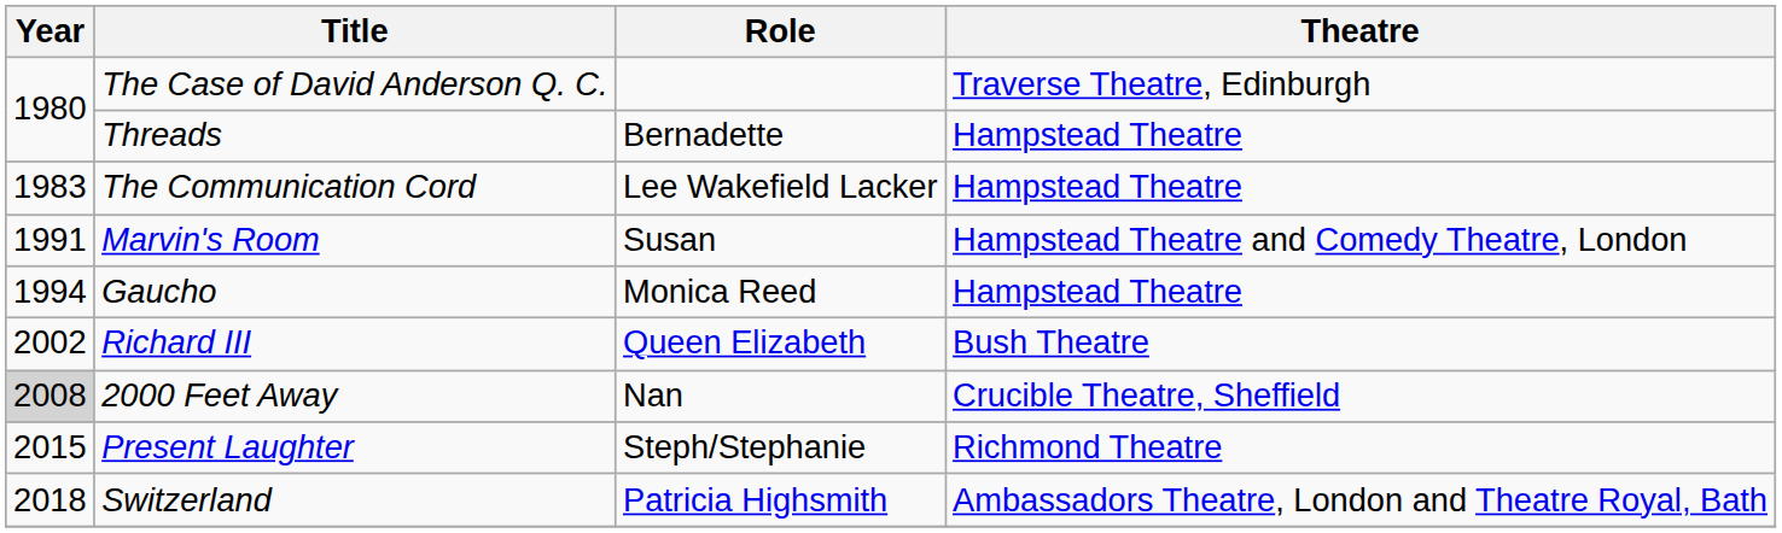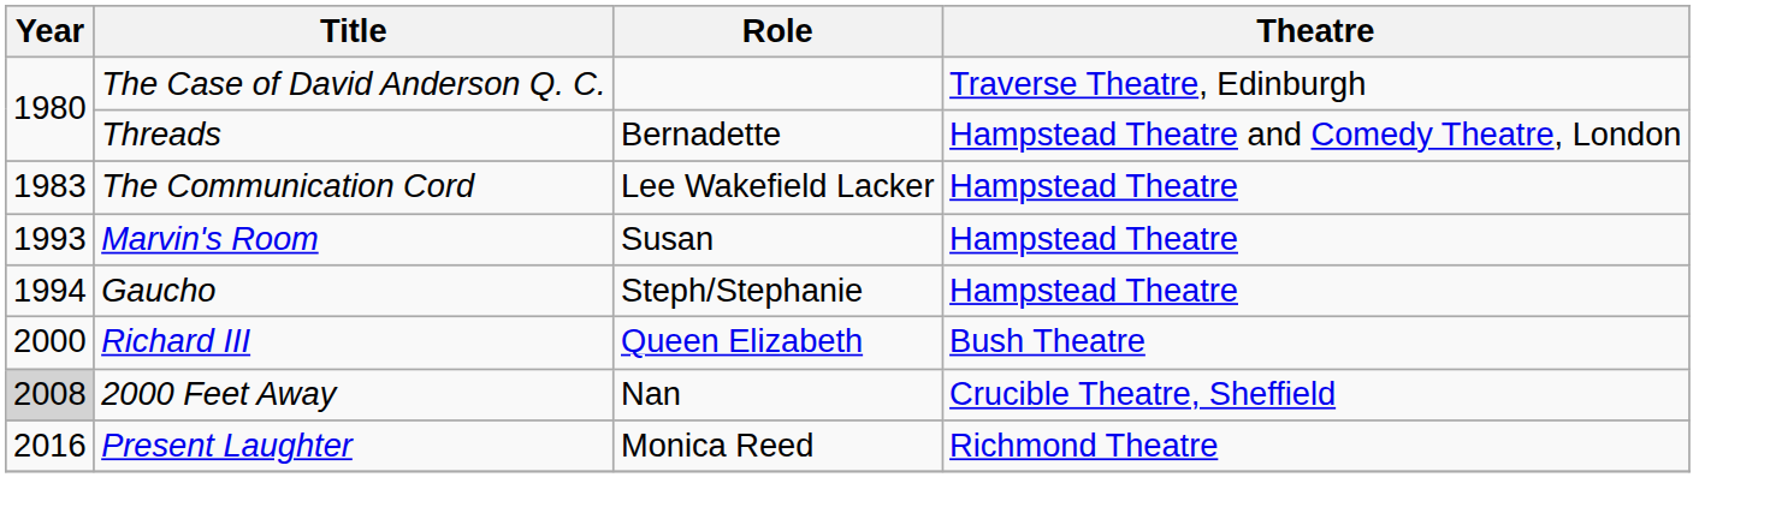 <table class="wikitable">
 <tr>
 <th>Year</th>
 <th>Title</th>
 <th>Role</th>
 <th>Theatre</th>
 </tr>
 <tr Noël>
 <td rowspan="2">1980</td>
 <td><em>The Case of David Anderson Q. C.</em></td>
 <td></td>
 <td><a href='#'>Traverse Theatre</a>, Edinburgh</td>
 </tr>
 <tr>
 <td><em>Threads</em></td>
 <td>Bernadette</td>
-<td><a href='#'>Hampstead Theatre</a></td>
+<td><a href='#'>Hampstead Theatre</a> and <a href='#'>Comedy Theatre</a>, London</td>
 </tr>
 <tr>
 <td>1983</td>
 <td><em>The Communication Cord</em></td>
 <td>Lee Wakefield Lacker</td>
 <td><a href='#'>Hampstead Theatre</a></td>
 </tr>
 <tr>
-<td>1991</td>
+<td>1993</td>
 <td><em><a href='#'>Marvin's Room</a></em></td>
 <td>Susan</td>
-<td><a href='#'>Hampstead Theatre</a> and <a href='#'>Comedy Theatre</a>, London</td>
+<td><a href='#'>Hampstead Theatre</a></td>
 </tr>
 <tr>
 <td>1994</td>
 <td><em>Gaucho</em></td>
-<td>Monica Reed</td>
+<td>Steph/Stephanie</td>
 <td><a href='#'>Hampstead Theatre</a></td>
 </tr>
 <tr>
-<td>2002</td>
+<td>2000</td>
 <td><em><a href='#'>Richard III</a></em></td>
 <td><a href='#'>Queen Elizabeth</a></td>
 <td><a href='#'>Bush Theatre</a></td>
 </tr>
 <tr>
 <td style="background: lightgrey;">2008</td>
 <td><em>2000 Feet Away</em></td>
 <td>Nan</td>
 <td><a href='#'>Crucible Theatre, Sheffield</a></td>
 </tr>
 <tr>
-<td>2015</td>
+<td>2016</td>
 <td><em><a href='#'>Present Laughter</a></em></td>
-<td>Steph/Stephanie</td>
+<td>Monica Reed</td>
 <td><a href='#'>Richmond Theatre</a></td>
-</tr>
-<tr>
-<td>2018</td>
-<td><em>Switzerland</em></td>
-<td><a href='#'>Patricia Highsmith</a></td>
-<td><a href='#'>Ambassadors Theatre</a>, London and <a href='#'>Theatre Royal, Bath</a></td>
 </tr>
 <tr>
 </tr>
 </table>
